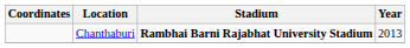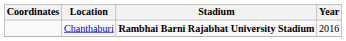 <table class="wikitable sortable">
 <tr>
 <th>Coordinates</th>
 <th>Location</th>
 <th>Stadium</th>
 <th>Year</th>
 </tr>
 <tr>
 <td></td>
 <td><a href='#'>Chanthaburi</a></td>
 <td><strong>Rambhai Barni Rajabhat University Stadium</strong></td>
-<td>2013</td>
+<td>2016</td>
 </tr>
 <tr>
 </tr>
 </table>
